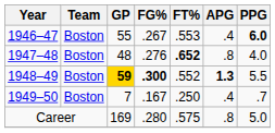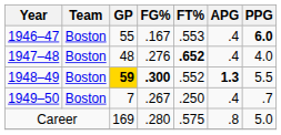 <table class="wikitable sortable" style="font-size:95%; text-align:right;">
 <tr>
 <th>Year</th>
 <th>Team</th>
 <th>GP</th>
 <th>FG%</th>
 <th>FT%</th>
 <th>APG</th>
 <th>PPG</th>
 </tr>
 <tr>
 <td style="text-align:left;"><a href='#'>1946–47</a></td>
 <td style="text-align:left;"><a href='#'>Boston</a></td>
 <td>55</td>
-<td>.267</td>
+<td>.167</td>
 <td>.553</td>
 <td>.4</td>
 <td><strong>6.0</strong></td>
 </tr>
 <tr>
 <td style="text-align:left;"><a href='#'>1947–48</a></td>
 <td style="text-align:left;"><a href='#'>Boston</a></td>
 <td>48</td>
 <td>.276</td>
 <td><strong>.652</strong></td>
-<td>.8</td>
+<td>.4</td>
 <td>4.0</td>
 </tr>
 <tr>
 <td style="text-align:left;"><a href='#'>1948–49</a></td>
 <td style="text-align:left;"><a href='#'>Boston</a></td>
 <td style="background: gold;"><strong>59</strong></td>
 <td><strong>.300</strong></td>
 <td>.552</td>
 <td><strong>1.3</strong></td>
 <td>5.5</td>
 </tr>
 <tr>
 <td style="text-align:left;"><a href='#'>1949–50</a></td>
 <td style="text-align:left;"><a href='#'>Boston</a></td>
 <td>7</td>
-<td>.167</td>
+<td>.267</td>
 <td>.250</td>
 <td>.4</td>
 <td>.7</td>
 </tr>
 <tr>
 <td style="text-align:center;" colspan="2">Career</td>
 <td>169</td>
 <td>.280</td>
 <td>.575</td>
 <td>.8</td>
 <td>5.0</td>
 </tr>
 <tr>
 </tr>
 </table>
